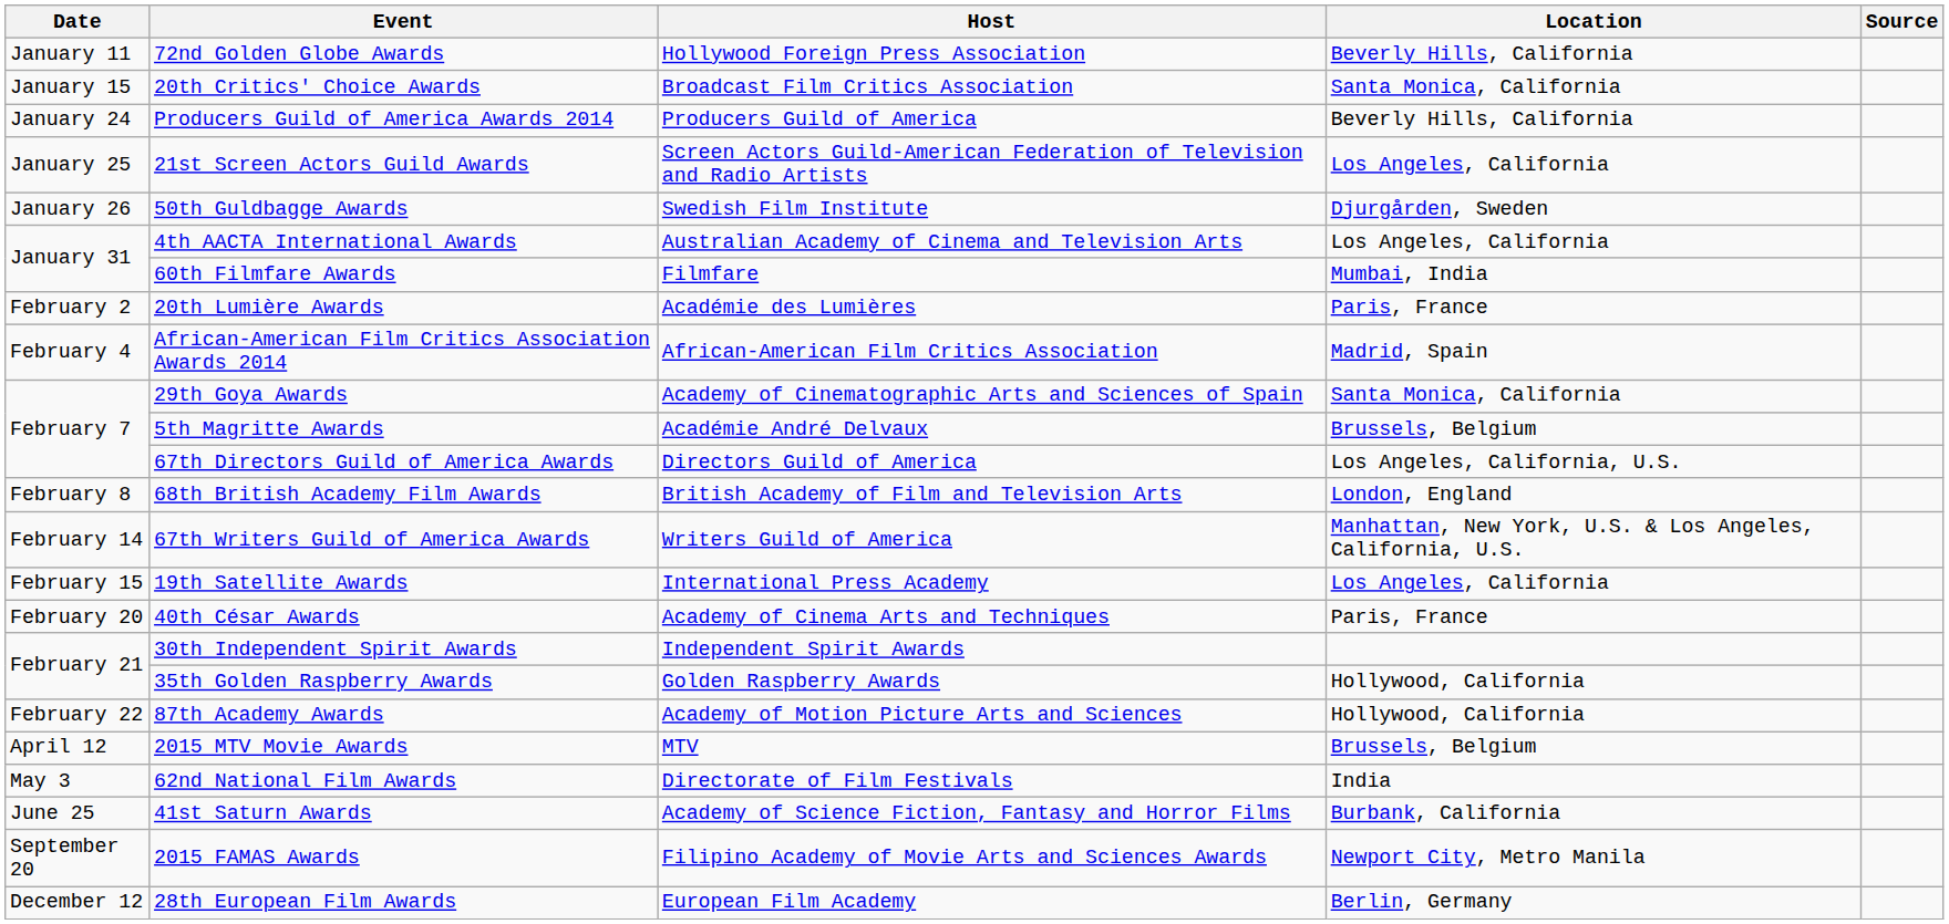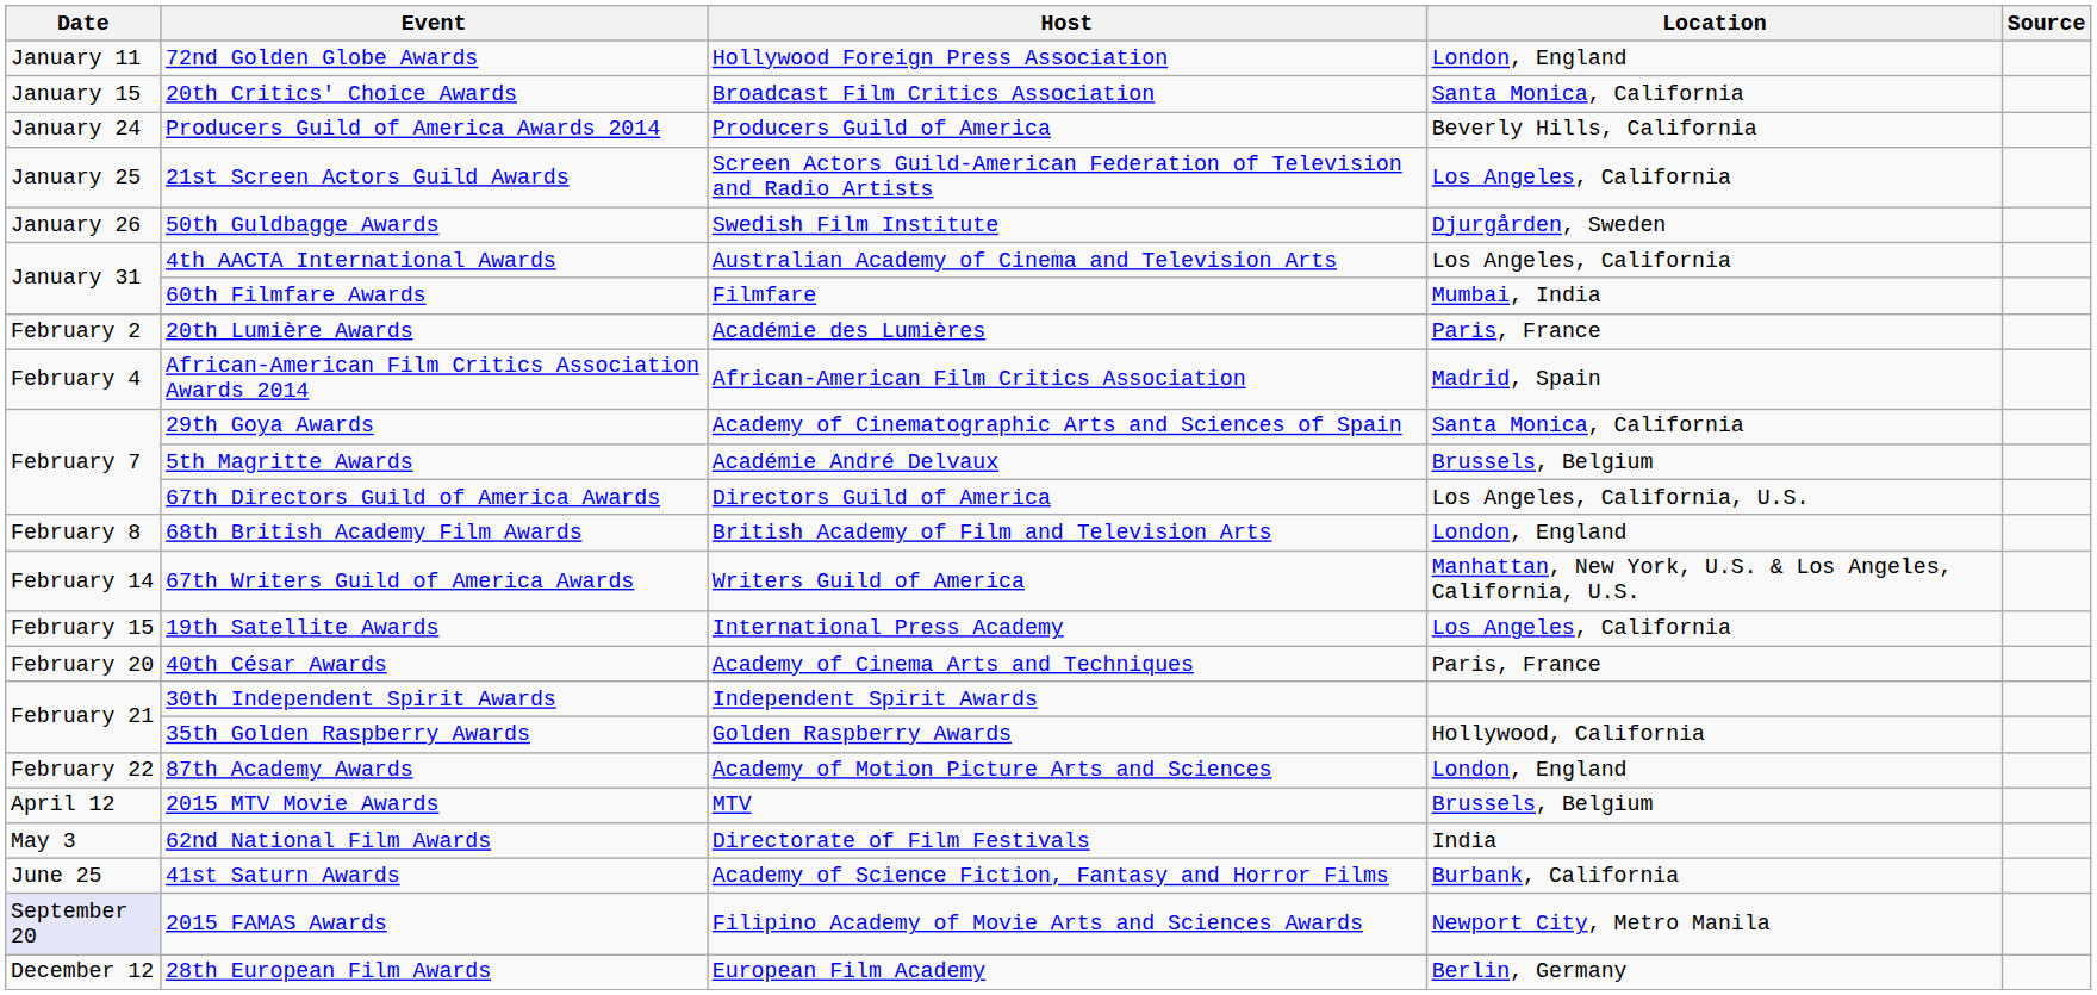 <table class="wikitable sortable">
 <tr>
 <th>Date</th>
 <th>Event</th>
 <th>Host</th>
 <th>Location</th>
 <th>Source</th>
 </tr>
 <tr>
 <td>January 11</td>
 <td><a href='#'>72nd Golden Globe Awards</a></td>
 <td><a href='#'>Hollywood Foreign Press Association</a></td>
-<td><a href='#'>Beverly Hills</a>, California</td>
+<td><a href='#'>London</a>, England</td>
 <td></td>
 </tr>
 <tr>
 <td>January 15</td>
 <td><a href='#'>20th Critics' Choice Awards</a></td>
 <td><a href='#'>Broadcast Film Critics Association</a></td>
 <td><a href='#'>Santa Monica</a>, California</td>
 <td></td>
 </tr>
 <tr>
 <td>January 24</td>
 <td><a href='#'>Producers Guild of America Awards 2014</a></td>
 <td><a href='#'>Producers Guild of America</a></td>
 <td>Beverly Hills, California</td>
 <td></td>
 </tr>
 <tr>
 <td>January 25</td>
 <td><a href='#'>21st Screen Actors Guild Awards</a></td>
 <td><a href='#'>Screen Actors Guild-American Federation of Television and Radio Artists</a></td>
 <td><a href='#'>Los Angeles</a>, California</td>
 <td></td>
 </tr>
 <tr>
 <td>January 26</td>
 <td><a href='#'>50th Guldbagge Awards</a></td>
 <td><a href='#'>Swedish Film Institute</a></td>
 <td><a href='#'>Djurgården</a>, Sweden</td>
 <td></td>
 </tr>
 <tr>
 <td rowspan="2">January 31</td>
 <td><a href='#'>4th AACTA International Awards</a></td>
 <td><a href='#'>Australian Academy of Cinema and Television Arts</a></td>
 <td>Los Angeles, California</td>
 <td></td>
 </tr>
 <tr>
 <td><a href='#'>60th Filmfare Awards</a></td>
 <td><a href='#'>Filmfare</a></td>
 <td><a href='#'>Mumbai</a>, India</td>
 <td></td>
 </tr>
 <tr>
 <td>February 2</td>
 <td><a href='#'>20th Lumière Awards</a></td>
 <td><a href='#'>Académie des Lumières</a></td>
 <td><a href='#'>Paris</a>, France</td>
 <td></td>
 </tr>
 <tr>
 <td>February 4</td>
 <td><a href='#'>African-American Film Critics Association Awards 2014</a></td>
 <td><a href='#'>African-American Film Critics Association</a></td>
 <td><a href='#'>Madrid</a>, Spain</td>
 <td></td>
 </tr>
 <tr>
 <td rowspan="3">February 7</td>
 <td><a href='#'>29th Goya Awards</a></td>
 <td><a href='#'>Academy of Cinematographic Arts and Sciences of Spain</a></td>
 <td><a href='#'>Santa Monica</a>, California</td>
 <td></td>
 </tr>
 <tr>
 <td><a href='#'>5th Magritte Awards</a></td>
 <td><a href='#'>Académie André Delvaux</a></td>
 <td><a href='#'>Brussels</a>, Belgium</td>
 <td></td>
 </tr>
 <tr>
 <td><a href='#'>67th Directors Guild of America Awards</a></td>
 <td><a href='#'>Directors Guild of America</a></td>
 <td>Los Angeles, California, U.S.</td>
 <td></td>
 </tr>
 <tr>
 <td>February 8</td>
 <td><a href='#'>68th British Academy Film Awards</a></td>
 <td><a href='#'>British Academy of Film and Television Arts</a></td>
 <td><a href='#'>London</a>, England</td>
 <td></td>
 </tr>
 <tr>
 <td>February 14</td>
 <td><a href='#'>67th Writers Guild of America Awards</a></td>
 <td><a href='#'>Writers Guild of America</a></td>
 <td><a href='#'>Manhattan</a>, New York, U.S. & Los Angeles, California, U.S.</td>
 <td></td>
 </tr>
 <tr>
 <td>February 15</td>
 <td><a href='#'>19th Satellite Awards</a></td>
 <td><a href='#'>International Press Academy</a></td>
 <td><a href='#'>Los Angeles</a>, California</td>
 <td></td>
 </tr>
 <tr>
 <td>February 20</td>
 <td><a href='#'>40th César Awards</a></td>
 <td><a href='#'>Academy of Cinema Arts and Techniques</a></td>
 <td>Paris, France</td>
 <td></td>
 </tr>
 <tr>
 <td rowspan="2">February 21</td>
 <td><a href='#'>30th Independent Spirit Awards</a></td>
 <td><a href='#'>Independent Spirit Awards</a></td>
 <td></td>
 <td></td>
 </tr>
 <tr>
 <td><a href='#'>35th Golden Raspberry Awards</a></td>
 <td><a href='#'>Golden Raspberry Awards</a></td>
 <td>Hollywood, California</td>
 <td></td>
 </tr>
 <tr>
 <td>February 22</td>
 <td><a href='#'>87th Academy Awards</a></td>
 <td><a href='#'>Academy of Motion Picture Arts and Sciences</a></td>
-<td>Hollywood, California</td>
+<td><a href='#'>London</a>, England</td>
 <td></td>
 </tr>
 <tr>
 <td>April 12</td>
 <td><a href='#'>2015 MTV Movie Awards</a></td>
 <td><a href='#'>MTV</a></td>
 <td><a href='#'>Brussels</a>, Belgium</td>
 <td></td>
 </tr>
 <tr>
 <td>May 3</td>
 <td><a href='#'>62nd National Film Awards</a></td>
 <td><a href='#'>Directorate of Film Festivals</a></td>
 <td>India</td>
 <td></td>
 </tr>
 <tr>
 <td>June 25</td>
 <td><a href='#'>41st Saturn Awards</a></td>
 <td><a href='#'>Academy of Science Fiction, Fantasy and Horror Films</a></td>
 <td><a href='#'>Burbank</a>, California</td>
 <td></td>
 </tr>
 <tr>
-<td>September 20</td>
+<td style="background: lavender;">September 20</td>
 <td><a href='#'>2015 FAMAS Awards</a></td>
 <td><a href='#'>Filipino Academy of Movie Arts and Sciences Awards</a></td>
 <td><a href='#'>Newport City</a>, Metro Manila</td>
 <td></td>
 </tr>
 <tr>
 <td>December 12</td>
 <td><a href='#'>28th European Film Awards</a></td>
 <td><a href='#'>European Film Academy</a></td>
 <td><a href='#'>Berlin</a>, Germany</td>
 <td></td>
 </tr>
 </table>
